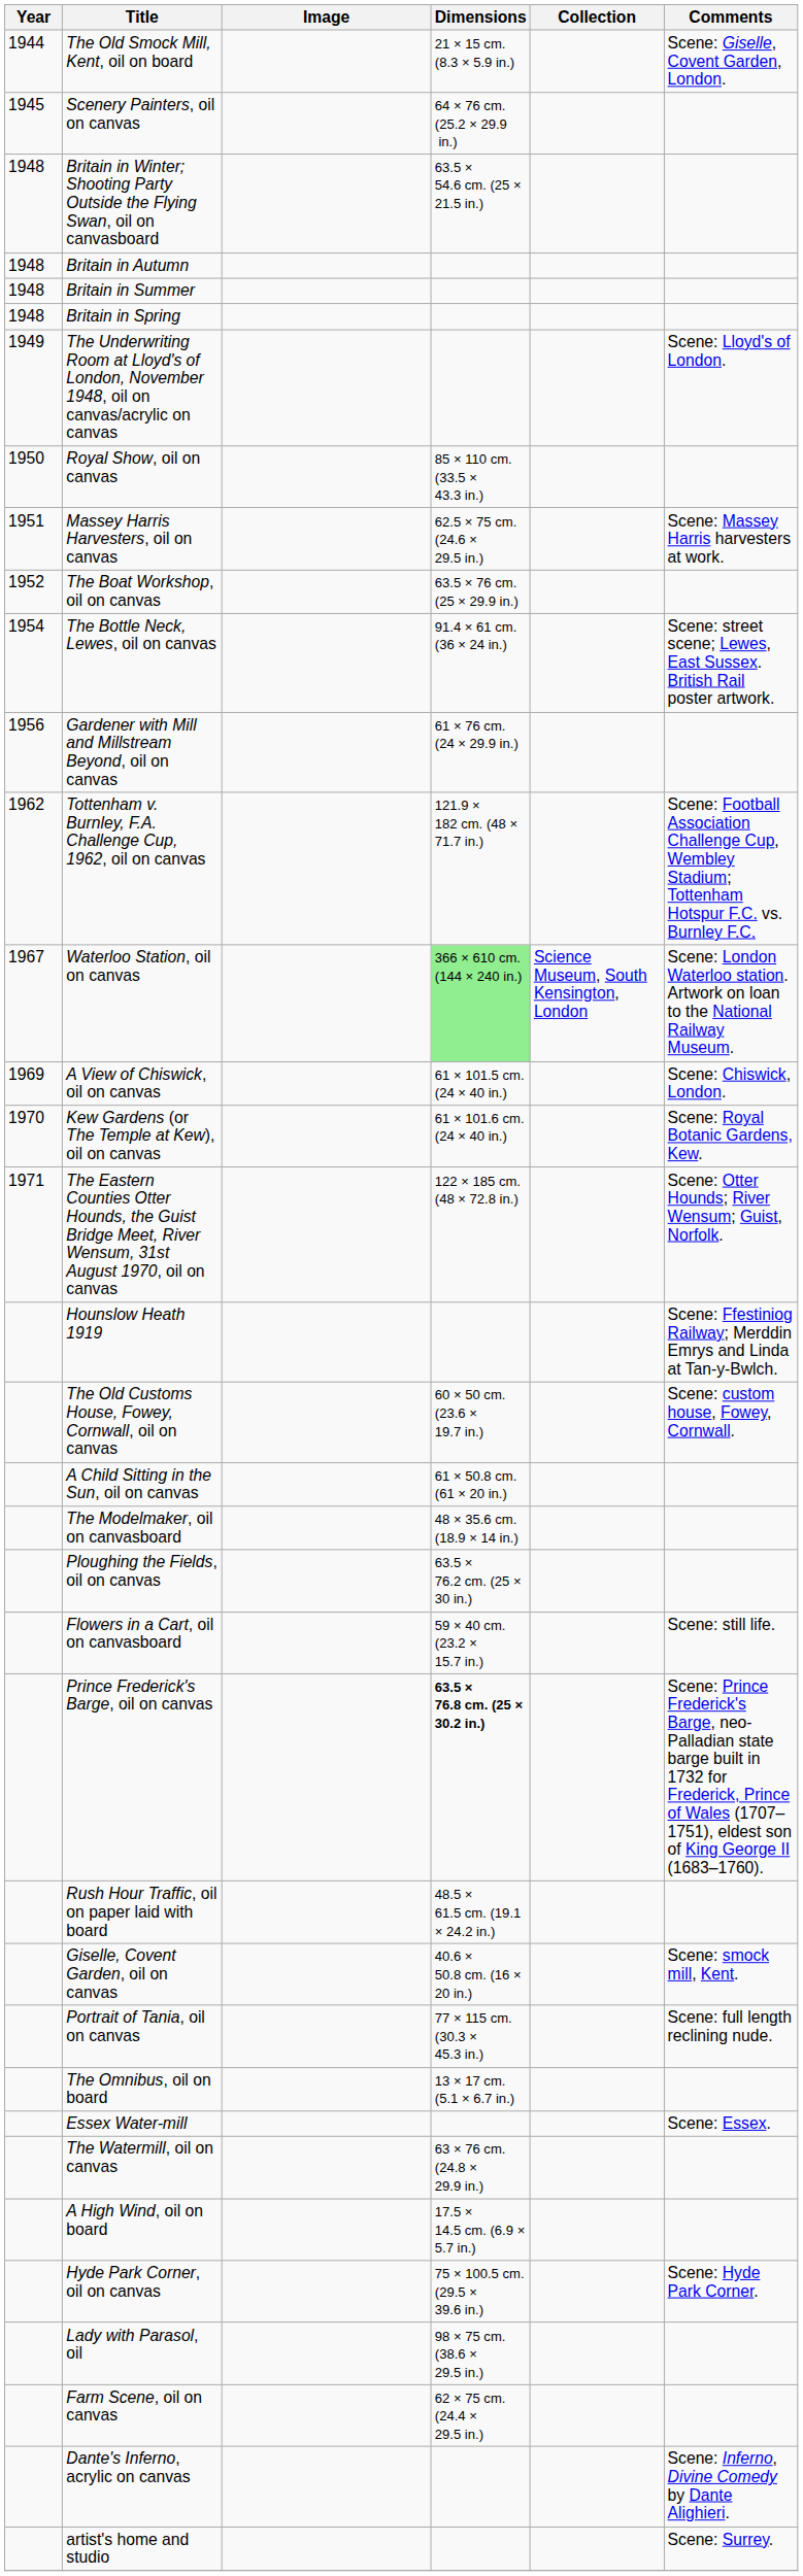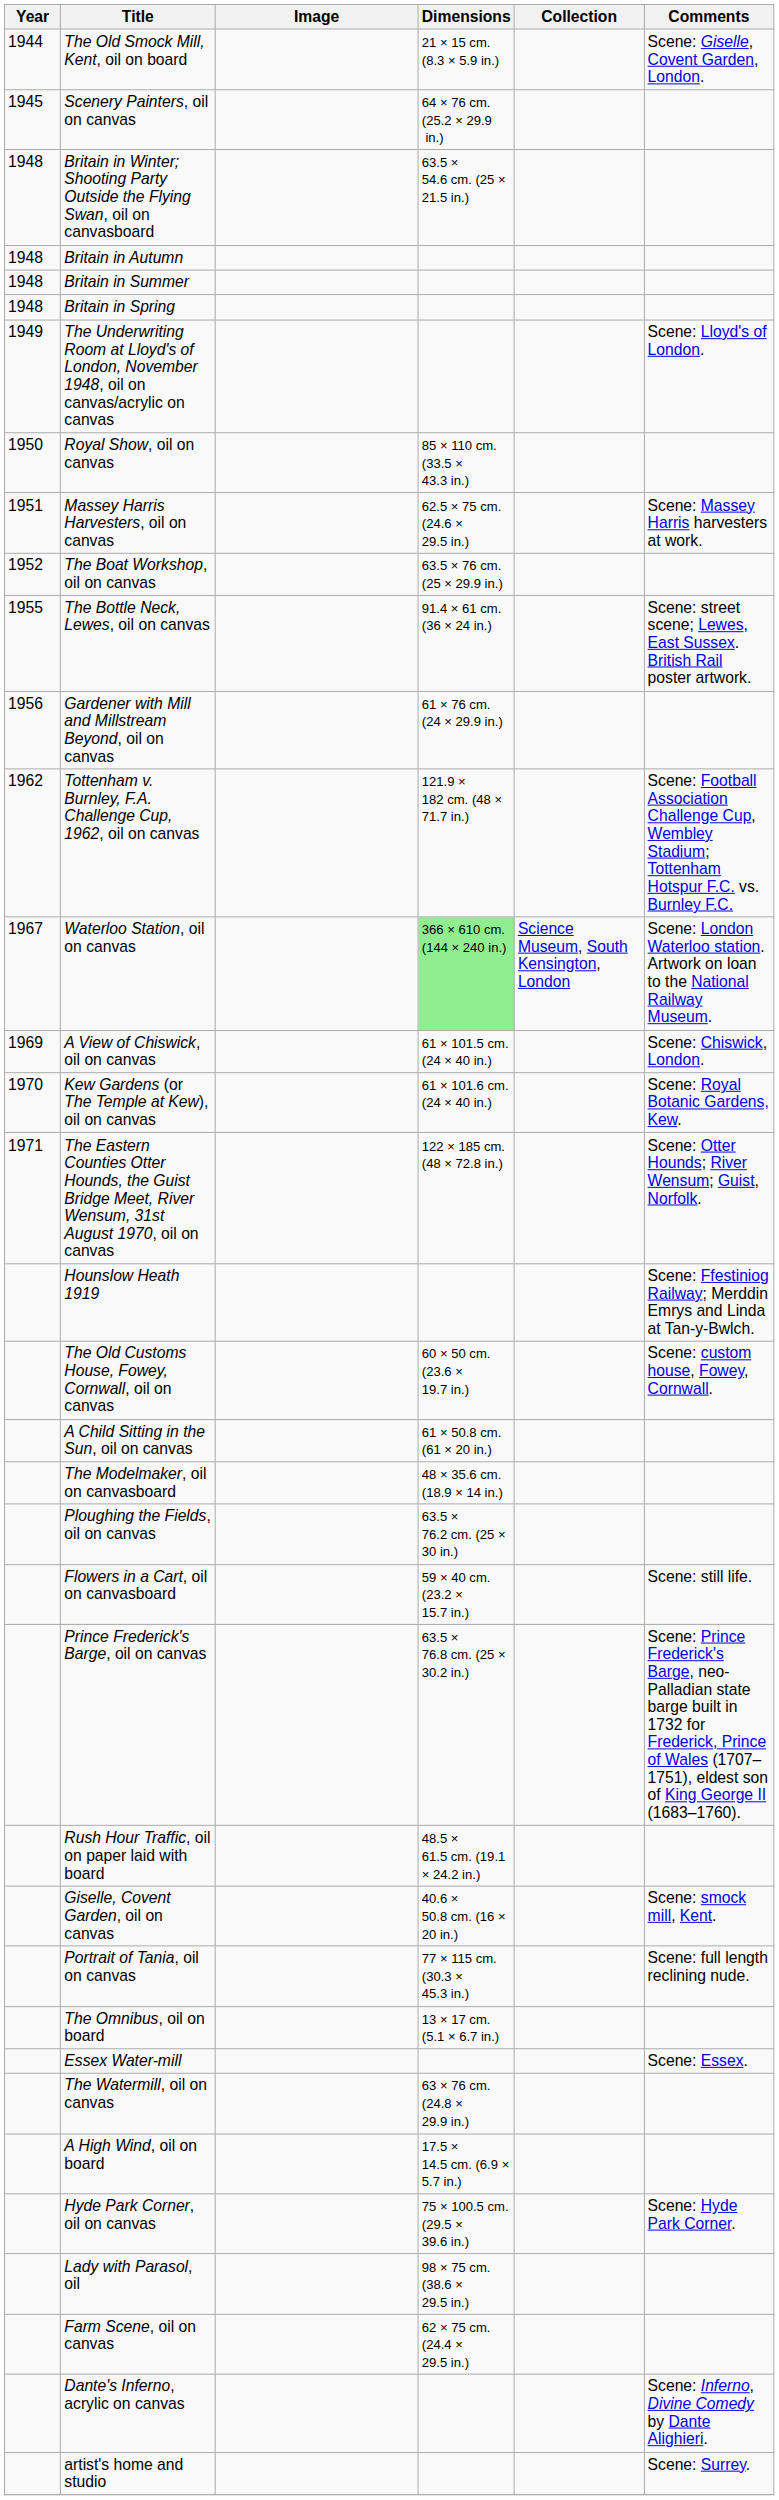 <table class="wikitable sortable">
 <tr>
 <th scope="col" width="50">Year</th>
 <th scope="col" width="150">Title</th>
 <th scope="col" width="200">Image</th>
 <th scope="col" width="50" ! data-sort-type = "number">Dimensions</th>
 <th scope="col" width="125">Collection</th>
 <th scope="col" width="125">Comments</th>
 </tr>
 <tr valign="top">
 <td>1944</td>
 <td><em>The Old Smock Mill, Kent</em>, oil on board</td>
 <td></td>
 <td><small>21 × 15 cm. (8.3 × 5.9 in.)</small></td>
 <td></td>
 <td>Scene: <em><a href='#'>Giselle</a></em>, <a href='#'>Covent Garden</a>, <a href='#'>London</a>.</td>
 </tr>
 <tr valign="top">
 <td>1945</td>
 <td><em>Scenery Painters</em>, oil on canvas</td>
 <td></td>
 <td><small>64 × 76 cm. (25.2 × 29.9  in.)</small></td>
 <td></td>
 <td></td>
 </tr>
 <tr valign="top">
 <td>1948</td>
 <td><em>Britain in Winter; Shooting Party Outside the Flying Swan</em>, oil on canvasboard</td>
 <td></td>
 <td><small>63.5 × 54.6 cm. (25 × 21.5 in.)</small></td>
 <td></td>
 <td></td>
 </tr>
 <tr valign="top">
 <td>1948</td>
 <td><em>Britain in Autumn</em></td>
 <td></td>
 <td></td>
 <td></td>
 <td></td>
 </tr>
 <tr valign="top">
 <td>1948</td>
 <td><em>Britain in Summer</em></td>
 <td></td>
 <td></td>
 <td></td>
 <td></td>
 </tr>
 <tr valign="top">
 <td>1948</td>
 <td><em>Britain in Spring</em></td>
 <td></td>
 <td></td>
 <td></td>
 <td></td>
 </tr>
 <tr valign="top">
 <td>1949</td>
 <td><em>The Underwriting Room at Lloyd's of London, November 1948</em>, oil on canvas/acrylic on canvas</td>
 <td> </td>
 <td></td>
 <td></td>
 <td>Scene: <a href='#'>Lloyd's of London</a>.</td>
 </tr>
 <tr valign="top">
 <td>1950</td>
 <td><em>Royal Show</em>, oil on canvas</td>
 <td></td>
 <td><small>85 × 110 cm. (33.5 × 43.3 in.)</small></td>
 <td></td>
 <td></td>
 </tr>
 <tr valign="top">
 <td>1951</td>
 <td><em>Massey Harris Harvesters</em>, oil on canvas</td>
 <td></td>
 <td><small>62.5 × 75 cm. (24.6 × 29.5 in.)</small></td>
 <td></td>
 <td>Scene: <a href='#'>Massey Harris</a> harvesters at work.</td>
 </tr>
 <tr valign="top">
 <td>1952</td>
 <td><em>The Boat Workshop</em>, oil on canvas</td>
 <td></td>
 <td><small>63.5 × 76 cm. (25 × 29.9 in.)</small></td>
 <td></td>
 <td></td>
 </tr>
 <tr valign="top">
-<td>1954</td>
+<td>1955</td>
 <td><em>The Bottle Neck, Lewes</em>, oil on canvas</td>
 <td> </td>
 <td><small>91.4 × 61 cm. (36 × 24 in.)</small></td>
 <td></td>
 <td>Scene: street scene; <a href='#'>Lewes</a>, <a href='#'>East Sussex</a>. <a href='#'>British Rail</a> poster artwork.</td>
 </tr>
 <tr valign="top">
 <td>1956</td>
 <td><em>Gardener with Mill and Millstream Beyond</em>, oil on canvas</td>
 <td></td>
 <td><small>61 × 76 cm. (24 × 29.9 in.)</small></td>
 <td></td>
 <td></td>
 </tr>
 <tr valign="top">
 <td>1962</td>
 <td><em>Tottenham v. Burnley, F.A. Challenge Cup, 1962</em>, oil on canvas</td>
 <td></td>
 <td><small>121.9 × 182 cm. (48 × 71.7 in.)</small></td>
 <td></td>
 <td>Scene: <a href='#'>Football Association Challenge Cup</a>, <a href='#'>Wembley Stadium</a>; <a href='#'>Tottenham Hotspur F.C.</a> vs. <a href='#'>Burnley F.C.</a></td>
 </tr>
 <tr valign="top">
 <td>1967</td>
 <td><em>Waterloo Station</em>, oil on canvas</td>
 <td></td>
 <td style="background: lightgreen;"><small>366 × 610 cm.  (144 × 240 in.)</small></td>
 <td><a href='#'>Science Museum</a>, <a href='#'>South Kensington</a>, <a href='#'>London</a></td>
 <td>Scene: <a href='#'>London Waterloo station</a>. Artwork on loan to the <a href='#'>National Railway Museum</a>.</td>
 </tr>
 <tr valign="top">
 <td>1969</td>
 <td><em>A View of Chiswick</em>, oil on canvas</td>
 <td></td>
 <td><small>61 × 101.5 cm. (24 × 40 in.)</small></td>
 <td></td>
 <td>Scene: <a href='#'>Chiswick</a>, <a href='#'>London</a>.</td>
 </tr>
 <tr valign="top">
 <td>1970</td>
 <td><em>Kew Gardens</em> (or <em>The Temple at Kew</em>), oil on canvas</td>
 <td></td>
 <td><small>61 × 101.6 cm. (24 × 40 in.)</small></td>
 <td></td>
 <td>Scene: <a href='#'>Royal Botanic Gardens, Kew</a>.</td>
 </tr>
 <tr valign="top">
 <td>1971</td>
 <td><em>The Eastern Counties Otter Hounds, the Guist Bridge Meet, River Wensum, 31st August 1970</em>, oil on canvas</td>
 <td></td>
 <td><small>122 × 185 cm. (48 × 72.8 in.)</small></td>
 <td></td>
 <td>Scene: <a href='#'>Otter Hounds</a>; <a href='#'>River Wensum</a>; <a href='#'>Guist</a>, <a href='#'>Norfolk</a>.</td>
 </tr>
 <tr valign="top">
 <td></td>
 <td><em>Hounslow Heath 1919</em></td>
 <td></td>
 <td></td>
 <td></td>
 <td>Scene: <a href='#'>Ffestiniog Railway</a>; Merddin Emrys and Linda at Tan-y-Bwlch.</td>
 </tr>
 <tr valign="top">
 <td></td>
 <td><em>The Old Customs House, Fowey, Cornwall</em>, oil on canvas</td>
 <td></td>
 <td><small>60 × 50 cm. (23.6 × 19.7 in.)</small></td>
 <td></td>
 <td>Scene: <a href='#'>custom house</a>, <a href='#'>Fowey</a>, <a href='#'>Cornwall</a>.</td>
 </tr>
 <tr valign="top">
 <td></td>
 <td><em>A Child Sitting in the Sun</em>, oil on canvas</td>
 <td></td>
 <td><small>61 × 50.8 cm. (61 × 20 in.)</small></td>
 <td></td>
 <td></td>
 </tr>
 <tr valign="top">
 <td></td>
 <td><em>The Modelmaker</em>, oil on canvasboard</td>
 <td></td>
 <td><small>48 × 35.6 cm. (18.9 × 14 in.)</small></td>
 <td></td>
 <td></td>
 </tr>
 <tr valign="top">
 <td></td>
 <td><em>Ploughing the Fields</em>, oil on canvas</td>
 <td></td>
 <td><small>63.5 × 76.2 cm. (25 × 30 in.)</small></td>
 <td></td>
 <td></td>
 </tr>
 <tr valign="top">
 <td></td>
 <td><em>Flowers in a Cart</em>, oil on canvasboard</td>
 <td></td>
 <td><small>59 × 40 cm. (23.2 × 15.7 in.)</small></td>
 <td></td>
 <td>Scene: still life.</td>
 </tr>
 <tr valign="top">
 <td></td>
 <td><em>Prince Frederick's Barge</em>, oil on canvas</td>
 <td></td>
-<td><strong><small>63.5 × 76.8 cm. (25 × 30.2 in.)</small></strong></td>
+<td><small>63.5 × 76.8 cm. (25 × 30.2 in.)</small></td>
 <td></td>
 <td>Scene: <a href='#'>Prince Frederick's Barge</a>, neo-Palladian state barge built in 1732 for <a href='#'>Frederick, Prince of Wales</a> (1707–1751), eldest son of <a href='#'>King George II</a> (1683–1760).</td>
 </tr>
 <tr valign="top">
 <td></td>
 <td><em>Rush Hour Traffic</em>, oil on paper laid with board</td>
 <td></td>
 <td><small>48.5 × 61.5 cm. (19.1 × 24.2 in.)</small></td>
 <td></td>
 <td></td>
 </tr>
 <tr valign="top">
 <td></td>
 <td><em>Giselle, Covent Garden</em>, oil on canvas</td>
 <td></td>
 <td><small>40.6 × 50.8 cm. (16 × 20 in.)</small></td>
 <td></td>
 <td>Scene: <a href='#'>smock mill</a>, <a href='#'>Kent</a>.</td>
 </tr>
 <tr valign="top">
 <td></td>
 <td><em>Portrait of Tania</em>, oil on canvas</td>
 <td></td>
 <td><small>77 × 115 cm. (30.3 × 45.3 in.)</small></td>
 <td></td>
 <td>Scene: full length reclining nude.</td>
 </tr>
 <tr valign="top">
 <td></td>
 <td><em>The Omnibus</em>, oil on board</td>
 <td></td>
 <td><small>13 × 17 cm. (5.1 × 6.7 in.)</small></td>
 <td></td>
 <td></td>
 </tr>
 <tr valign="top">
 <td></td>
 <td><em>Essex Water-mill</em></td>
 <td></td>
 <td></td>
 <td></td>
 <td>Scene: <a href='#'>Essex</a>.</td>
 </tr>
 <tr valign="top">
 <td></td>
 <td><em>The Watermill</em>, oil on canvas</td>
 <td></td>
 <td><small>63 × 76 cm. (24.8 × 29.9 in.)</small></td>
 <td></td>
 <td></td>
 </tr>
 <tr valign="top">
 <td></td>
 <td><em>A High Wind</em>, oil on board</td>
 <td></td>
 <td><small>17.5 × 14.5 cm. (6.9 × 5.7 in.)</small></td>
 <td></td>
 <td></td>
 </tr>
 <tr valign="top">
 <td></td>
 <td><em>Hyde Park Corner</em>, oil on canvas</td>
 <td></td>
 <td><small>75 × 100.5 cm. (29.5 × 39.6 in.)</small></td>
 <td></td>
 <td>Scene: <a href='#'>Hyde Park Corner</a>.</td>
 </tr>
 <tr valign="top">
 <td></td>
 <td><em>Lady with Parasol</em>, oil</td>
 <td></td>
 <td><small>98 × 75 cm. (38.6 × 29.5 in.)</small></td>
 <td></td>
 <td></td>
 </tr>
 <tr valign="top">
 <td></td>
 <td><em>Farm Scene</em>, oil on canvas</td>
 <td></td>
 <td><small>62 × 75 cm. (24.4 × 29.5 in.)</small></td>
 <td></td>
 <td></td>
 </tr>
 <tr valign="top">
 <td></td>
 <td><em>Dante's Inferno</em>, acrylic on canvas</td>
 <td></td>
 <td></td>
 <td></td>
 <td>Scene: <em><a href='#'>Inferno</a></em>, <em><a href='#'>Divine Comedy</a></em> by <a href='#'>Dante Alighieri</a>.</td>
 </tr>
 <tr valign="top">
 <td></td>
 <td>artist's home and studio</td>
 <td></td>
 <td></td>
 <td></td>
 <td>Scene: <a href='#'>Surrey</a>.</td>
 </tr>
 <tr>
 </tr>
 </table>
